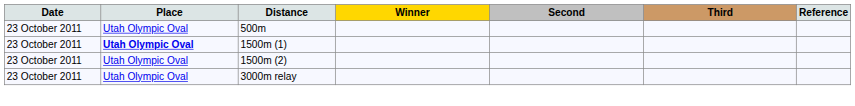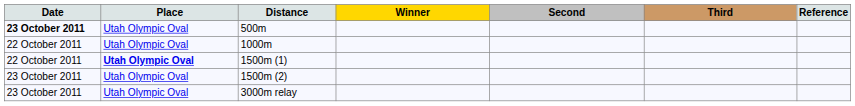 <table bgcolor="#f7f8ff" cellpadding="3" cellspacing="0" border="1" style="font-size: 95%; border: gray solid 1px; border-collapse: collapse;">
 <tr bgcolor="#CCCCCC">
 <td align="center" bgcolor="#DCE5E5" width="150"><strong>Date</strong></td>
 <td align="center" bgcolor="#DCE5E5" width="220"><strong>Place</strong></td>
 <td align="center" bgcolor="#DCE5E5" width="150"><strong>Distance</strong></td>
 <td align="center" bgcolor="gold" width="250"><strong>Winner</strong></td>
 <td align="center" bgcolor="silver" width="250"><strong>Second</strong></td>
 <td align="center" bgcolor="CC9966" width="250"><strong>Third</strong></td>
 <td align="center" bgcolor="#DCE5E5" width="30"><strong>Reference</strong></td>
 </tr>
 <tr align="left">
-<td>23 October 2011</td>
+<td><strong>23 October 2011</strong></td>
 <td><a href='#'>Utah Olympic Oval</a></td>
 <td>500m</td>
 <td></td>
 <td></td>
 <td></td>
 <td></td>
 </tr>
 <tr align="left">
-<td>23 October 2011</td>
+<td>22 October 2011</td>
+<td><a href='#'>Utah Olympic Oval</a></td>
+<td>1000m</td>
+<td></td>
+<td></td>
+<td></td>
+<td></td>
+</tr>
+<tr align="left">
+<td>22 October 2011</td>
 <td><strong><a href='#'>Utah Olympic Oval</a></strong></td>
 <td>1500m (1)</td>
 <td></td>
 <td></td>
 <td></td>
 <td></td>
 </tr>
 <tr align="left">
 <td>23 October 2011</td>
 <td><a href='#'>Utah Olympic Oval</a></td>
 <td>1500m (2)</td>
 <td></td>
 <td></td>
 <td></td>
 <td></td>
 </tr>
 <tr align="left">
 <td>23 October 2011</td>
 <td><a href='#'>Utah Olympic Oval</a></td>
 <td>3000m relay</td>
 <td></td>
 <td></td>
 <td></td>
 <td></td>
 </tr>
 </table>
